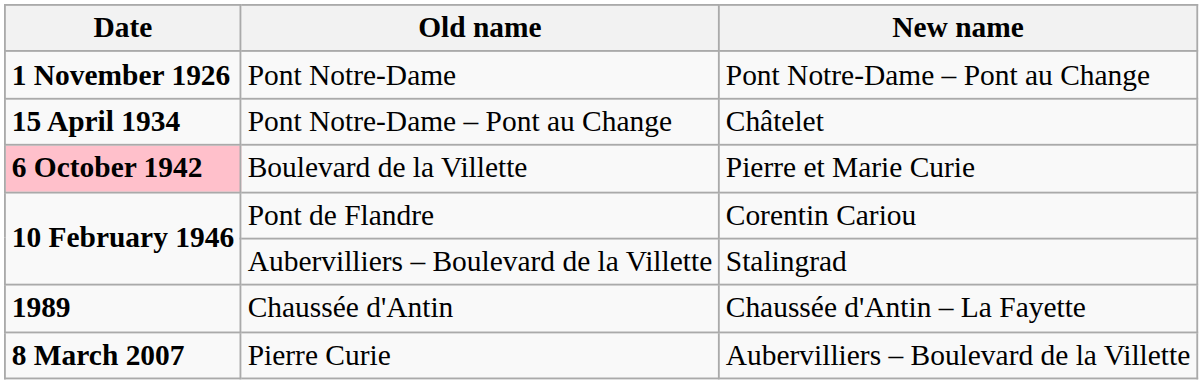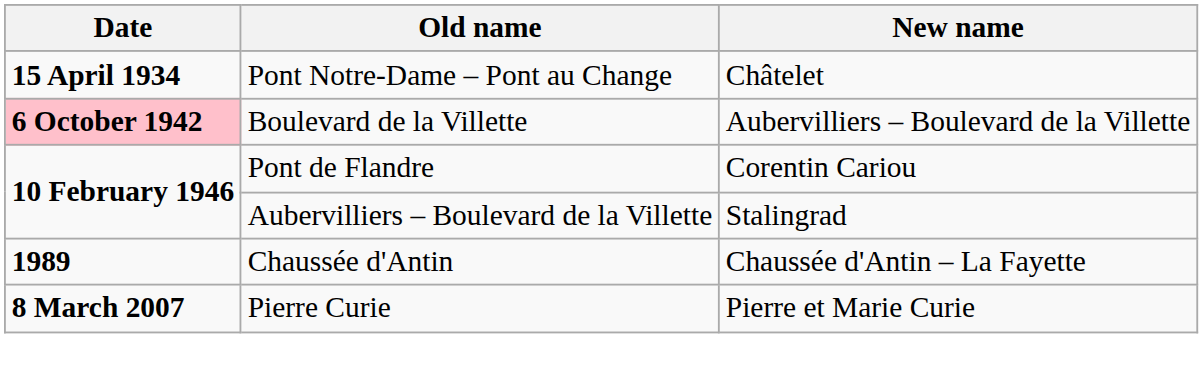 <table class="wikitable sortable">
 <tr>
 <th>Date</th>
 <th>Old name</th>
 <th>New name</th>
-</tr>
-<tr>
-<td><strong>1 November 1926</strong></td>
-<td>Pont Notre-Dame</td>
-<td>Pont Notre-Dame – Pont au Change</td>
 </tr>
 <tr>
 <td><strong>15 April 1934</strong></td>
 <td>Pont Notre-Dame – Pont au Change</td>
 <td>Châtelet</td>
 </tr>
 <tr>
 <td style="background: pink;"><strong>6 October 1942</strong></td>
 <td>Boulevard de la Villette</td>
-<td>Pierre et Marie Curie</td>
+<td>Aubervilliers – Boulevard de la Villette</td>
 </tr>
 <tr>
 <td rowspan=2><strong>10 February 1946</strong></td>
 <td>Pont de Flandre</td>
 <td>Corentin Cariou</td>
 </tr>
 <tr>
 <td>Aubervilliers – Boulevard de la Villette</td>
 <td>Stalingrad</td>
 </tr>
 <tr>
 <td><strong>1989</strong></td>
 <td>Chaussée d'Antin</td>
 <td>Chaussée d'Antin – La Fayette</td>
 </tr>
 <tr>
 <td><strong>8 March 2007</strong></td>
 <td>Pierre Curie</td>
-<td>Aubervilliers – Boulevard de la Villette</td>
+<td>Pierre et Marie Curie</td>
 </tr>
 </table>
